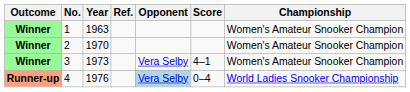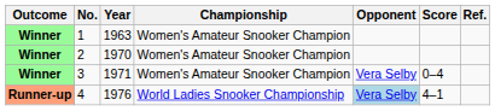 <table class="wikitable">
 <tr>
 <th>Outcome</th>
 <th>No.</th>
 <th>Year</th>
-<th>Ref.</th>
+<th>Championship</th>
 <th>Opponent</th>
 <th>Score</th>
-<th>Championship</th>
+<th>Ref.</th>
 </tr>
 <tr>
 <th scope="row" style="background:#98FB98">Winner</th>
 <td>1</td>
 <td>1963</td>
+<td>Women's Amateur Snooker Champion</td>
 <td></td>
 <td></td>
 <td></td>
-<td>Women's Amateur Snooker Champion</td>
 </tr>
 <tr>
 <th scope="row" style="background:#98FB98">Winner</th>
 <td>2</td>
 <td>1970</td>
+<td>Women's Amateur Snooker Champion</td>
 <td></td>
 <td></td>
 <td></td>
-<td>Women's Amateur Snooker Champion</td>
 </tr>
 <tr>
 <th scope="row" style="background:#98FB98">Winner</th>
 <td>3</td>
-<td>1973</td>
+<td>1971</td>
+<td>Women's Amateur Snooker Champion</td>
+<td><a href='#'>Vera Selby</a></td>
+<td>0–4</td>
 <td></td>
-<td><a href='#'>Vera Selby</a></td>
-<td>4–1</td>
-<td>Women's Amateur Snooker Champion</td>
 </tr>
 <tr>
 <th scope="row" style="background:#ffa07a;">Runner-up</th>
 <td>4</td>
 <td>1976</td>
+<td><a href='#'>World Ladies Snooker Championship</a></td>
+<td style="background: lightblue;"><a href='#'>Vera Selby</a></td>
+<td>4–1</td>
 <td></td>
-<td style="background: lightblue;"><a href='#'>Vera Selby</a></td>
-<td>0–4</td>
-<td><a href='#'>World Ladies Snooker Championship</a></td>
 </tr>
 </table>
